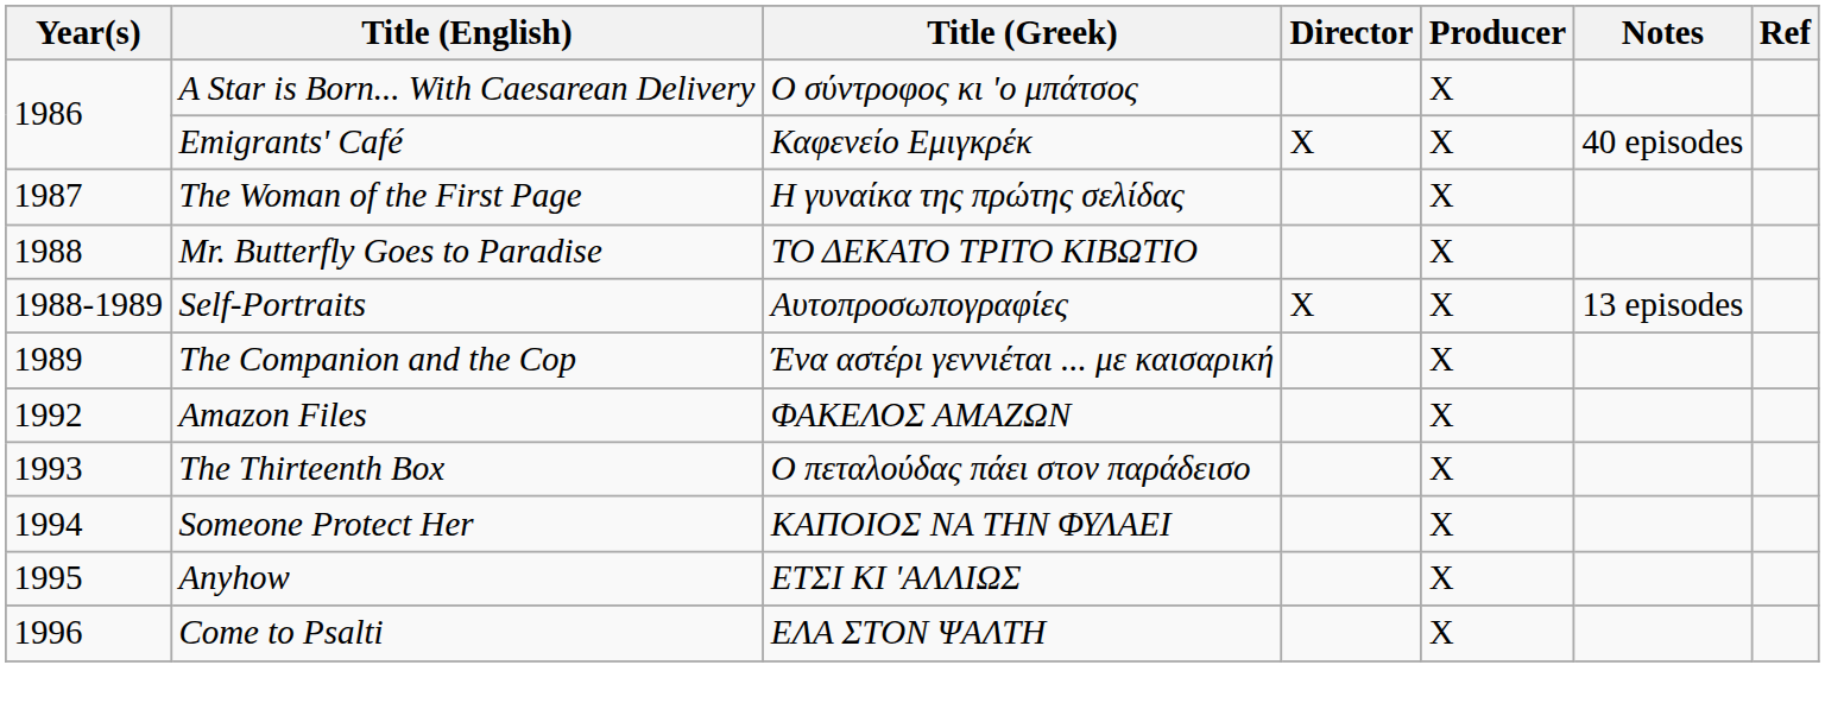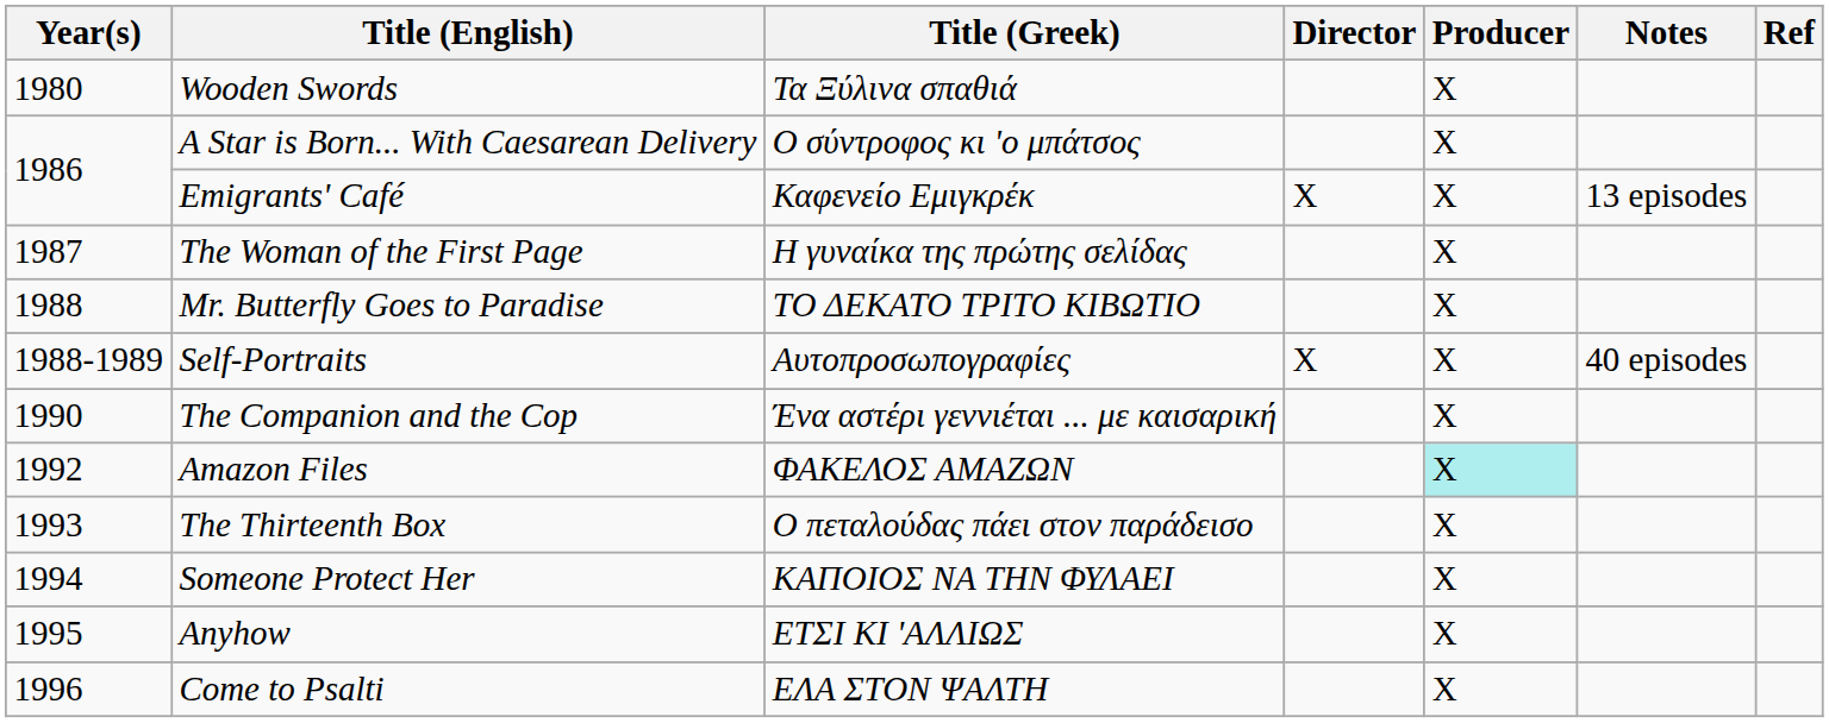 <table class="wikitable sortable">
 <tr>
 <th>Year(s)</th>
 <th>Title (English)</th>
 <th>Title (Greek)</th>
 <th>Director</th>
 <th>Producer</th>
 <th>Notes</th>
 <th>Ref</th>
+</tr>
+<tr>
+<td>1980</td>
+<td><em>Wooden Swords</em></td>
+<td><em>Τα Ξύλινα σπαθιά</em></td>
+<td></td>
+<td>X</td>
+<td></td>
+<td></td>
 </tr>
 <tr>
 <td rowspan="2">1986</td>
 <td><em>A Star is Born... With Caesarean Delivery</em></td>
 <td><em>Ο σύντροφος κι 'ο μπάτσος</em></td>
 <td></td>
 <td>X</td>
 <td></td>
 <td></td>
 </tr>
 <tr>
 <td><em>Emigrants' Café</em></td>
 <td><em>Καφενείο Εμιγκρέκ</em></td>
 <td>X</td>
 <td>X</td>
-<td>40 episodes</td>
+<td>13 episodes</td>
 <td></td>
 </tr>
 <tr>
 <td>1987</td>
 <td><em>The Woman of the First Page</em></td>
 <td><em>Η γυναίκα της πρώτης σελίδας</em></td>
 <td></td>
 <td>X</td>
 <td></td>
 <td></td>
 </tr>
 <tr>
 <td>1988</td>
 <td><em>Mr. Butterfly Goes to Paradise</em></td>
 <td><em>ΤΟ ΔΕΚΑΤΟ ΤΡΙΤΟ ΚΙΒΩΤΙΟ</em></td>
 <td></td>
 <td>X</td>
 <td></td>
 <td></td>
 </tr>
 <tr>
 <td>1988-1989</td>
 <td><em>Self-Portraits</em></td>
 <td><em>Αυτοπροσωπογραφίες</em></td>
 <td>X</td>
 <td>X</td>
-<td>13 episodes</td>
+<td>40 episodes</td>
 <td></td>
 </tr>
 <tr>
-<td>1989</td>
+<td>1990</td>
 <td><em>The Companion and the Cop</em></td>
 <td><em>Ένα αστέρι γεννιέται ... με καισαρική</em></td>
 <td></td>
 <td>X</td>
 <td></td>
 <td></td>
 </tr>
 <tr>
 <td>1992</td>
 <td><em>Amazon Files</em></td>
 <td><em>ΦΑΚΕΛΟΣ ΑΜΑΖΩΝ</em></td>
 <td></td>
-<td>X</td>
+<td style="background: paleturquoise;">X</td>
 <td></td>
 <td></td>
 </tr>
 <tr>
 <td>1993</td>
 <td><em>The Thirteenth Box</em></td>
 <td><em>Ο πεταλούδας πάει στον παράδεισο</em></td>
 <td></td>
 <td>X</td>
 <td></td>
 <td></td>
 </tr>
 <tr>
 <td>1994</td>
 <td><em>Someone Protect Her</em></td>
 <td><em>ΚΑΠΟΙΟΣ ΝΑ ΤΗΝ ΦΥΛΑΕΙ</em></td>
 <td></td>
 <td>X</td>
 <td></td>
 <td></td>
 </tr>
 <tr>
 <td>1995</td>
 <td><em>Anyhow</em></td>
 <td><em>ΕΤΣΙ ΚΙ 'ΑΛΛΙΩΣ</em></td>
 <td></td>
 <td>X</td>
 <td></td>
 <td></td>
 </tr>
 <tr>
 <td>1996</td>
 <td><em>Come to Psalti</em></td>
 <td><em>ΕΛΑ ΣΤΟΝ ΨΑΛΤΗ</em></td>
 <td></td>
 <td>X</td>
 <td></td>
 <td></td>
 </tr>
 </table>
